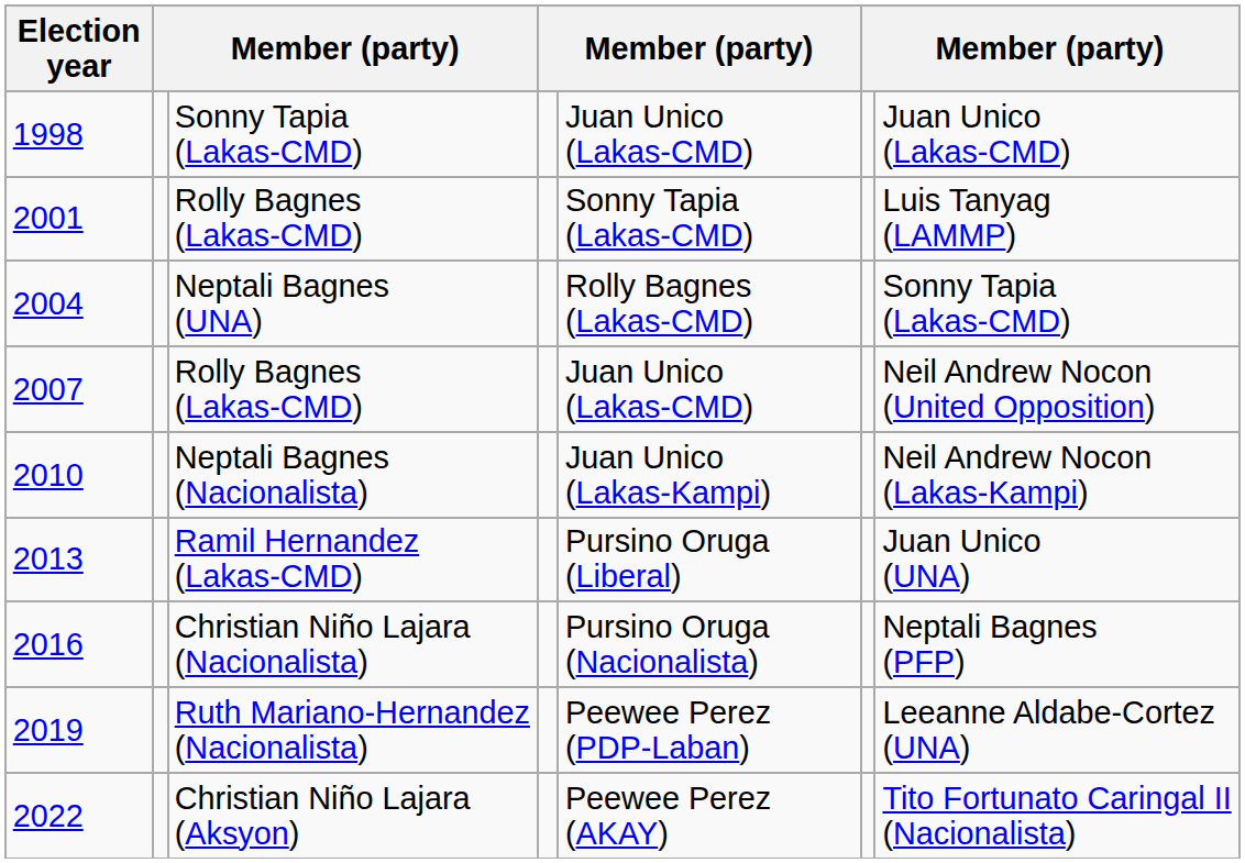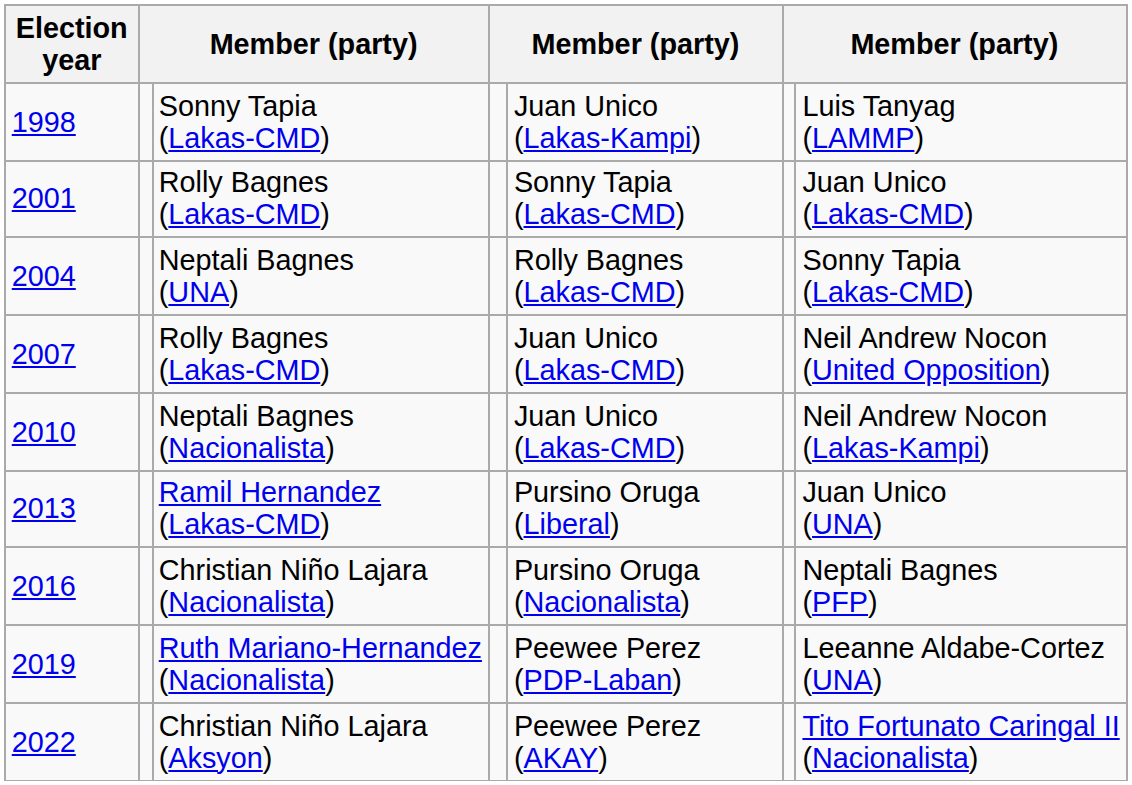 <table class=wikitable style="font-size:90%">
 <tr>
 <th width=60px>Election<br>year</th>
 <th colspan=2 width=140px>Member (party)</th>
 <th colspan=2 width=140px>Member (party)</th>
 <th colspan=2 width=140px>Member (party)</th>
 </tr>
 <tr>
 <td><a href='#'>1998</a></td>
 <td bgcolor=></td>
 <td>Sonny Tapia<br>(<a href='#'>Lakas-CMD</a>)</td>
 <td bgcolor=></td>
-<td>Juan Unico<br>(<a href='#'>Lakas-CMD</a>)</td>
+<td>Juan Unico<br>(<a href='#'>Lakas-Kampi</a>)</td>
 <td bgcolor=></td>
-<td>Juan Unico<br>(<a href='#'>Lakas-CMD</a>)</td>
+<td>Luis Tanyag<br>(<a href='#'>LAMMP</a>)</td>
 </tr>
 <tr>
 <td><a href='#'>2001</a></td>
 <td bgcolor=></td>
 <td>Rolly Bagnes<br>(<a href='#'>Lakas-CMD</a>)</td>
 <td bgcolor=></td>
 <td>Sonny Tapia<br>(<a href='#'>Lakas-CMD</a>)</td>
 <td bgcolor=></td>
-<td>Luis Tanyag<br>(<a href='#'>LAMMP</a>)</td>
+<td>Juan Unico<br>(<a href='#'>Lakas-CMD</a>)</td>
 </tr>
 <tr>
 <td><a href='#'>2004</a></td>
 <td bgcolor=></td>
 <td>Neptali Bagnes<br>(<a href='#'>UNA</a>)</td>
 <td bgcolor=></td>
 <td>Rolly Bagnes<br>(<a href='#'>Lakas-CMD</a>)</td>
 <td bgcolor=></td>
 <td>Sonny Tapia<br>(<a href='#'>Lakas-CMD</a>)</td>
 </tr>
 <tr>
 <td><a href='#'>2007</a></td>
 <td bgcolor=></td>
 <td>Rolly Bagnes<br>(<a href='#'>Lakas-CMD</a>)</td>
 <td bgcolor=></td>
 <td>Juan Unico<br>(<a href='#'>Lakas-CMD</a>)</td>
 <td bgcolor=></td>
 <td>Neil Andrew Nocon<br>(<a href='#'>United Opposition</a>)</td>
 </tr>
 <tr>
 <td><a href='#'>2010</a></td>
 <td bgcolor=></td>
 <td>Neptali Bagnes<br>(<a href='#'>Nacionalista</a>)</td>
 <td bgcolor=></td>
-<td>Juan Unico<br>(<a href='#'>Lakas-Kampi</a>)</td>
+<td>Juan Unico<br>(<a href='#'>Lakas-CMD</a>)</td>
 <td bgcolor=></td>
 <td>Neil Andrew Nocon<br>(<a href='#'>Lakas-Kampi</a>)</td>
 </tr>
 <tr>
 <td><a href='#'>2013</a></td>
 <td bgcolor=></td>
 <td><a href='#'>Ramil Hernandez</a><br>(<a href='#'>Lakas-CMD</a>)</td>
 <td bgcolor=></td>
 <td>Pursino Oruga<br>(<a href='#'>Liberal</a>)</td>
 <td bgcolor=></td>
 <td>Juan Unico<br>(<a href='#'>UNA</a>)</td>
 </tr>
 <tr>
 <td><a href='#'>2016</a></td>
 <td bgcolor=></td>
 <td>Christian Niño Lajara<br>(<a href='#'>Nacionalista</a>)</td>
 <td bgcolor=></td>
 <td>Pursino Oruga<br>(<a href='#'>Nacionalista</a>)</td>
 <td bgcolor=></td>
 <td>Neptali Bagnes<br>(<a href='#'>PFP</a>)</td>
 </tr>
 <tr>
 <td><a href='#'>2019</a></td>
 <td bgcolor=></td>
 <td><a href='#'>Ruth Mariano-Hernandez</a><br>(<a href='#'>Nacionalista</a>)</td>
 <td bgcolor=></td>
 <td>Peewee Perez<br>(<a href='#'>PDP-Laban</a>)</td>
 <td bgcolor=></td>
 <td>Leeanne Aldabe-Cortez<br>(<a href='#'>UNA</a>)</td>
 </tr>
 <tr>
 <td><a href='#'>2022</a></td>
 <td bgcolor=></td>
 <td>Christian Niño Lajara<br>(<a href='#'>Aksyon</a>)</td>
 <td bgcolor=></td>
 <td>Peewee Perez<br>(<a href='#'>AKAY</a>)</td>
 <td bgcolor=></td>
 <td><a href='#'>Tito Fortunato Caringal II</a><br>(<a href='#'>Nacionalista</a>)</td>
 </tr>
 </table>
